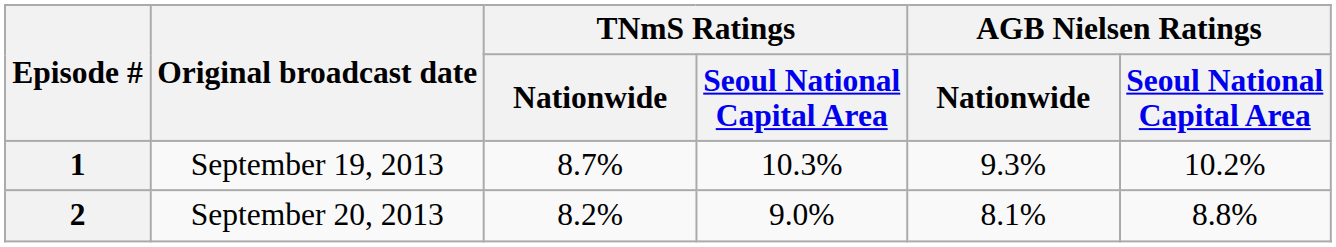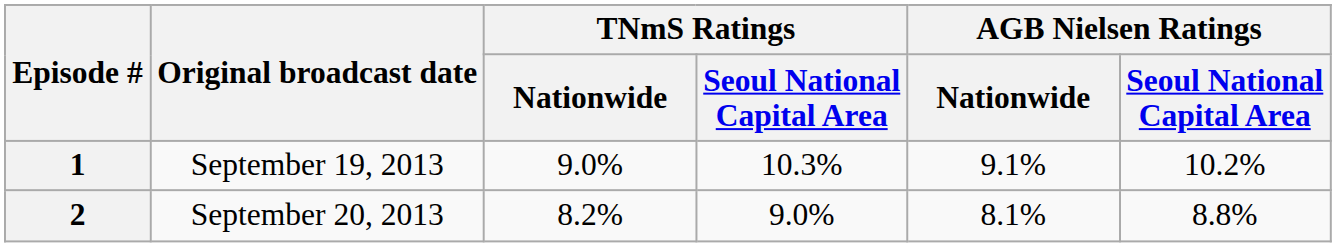 <table class=wikitable style="text-align:center">
 <tr>
 <th rowspan="2">Episode #</th>
 <th rowspan="2">Original broadcast date</th>
 <th colspan="2">TNmS Ratings</th>
 <th colspan="2">AGB Nielsen Ratings</th>
 </tr>
 <tr>
 <th width=100>Nationwide</th>
 <th width=100><a href='#'>Seoul National Capital Area</a></th>
 <th width=100>Nationwide</th>
 <th width=100><a href='#'>Seoul National Capital Area</a></th>
 </tr>
 <tr>
 <th>1</th>
 <td>September 19, 2013</td>
-<td>8.7%</td>
+<td>9.0%</td>
 <td>10.3%</td>
-<td>9.3%</td>
+<td>9.1%</td>
 <td>10.2%</td>
 </tr>
 <tr>
 <th>2</th>
 <td>September 20, 2013</td>
 <td>8.2%</td>
 <td>9.0%</td>
 <td>8.1%</td>
 <td>8.8%</td>
 </tr>
 </table>
